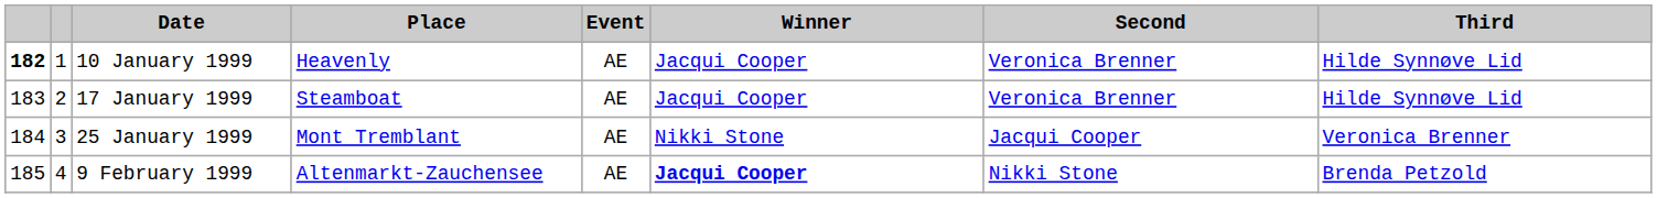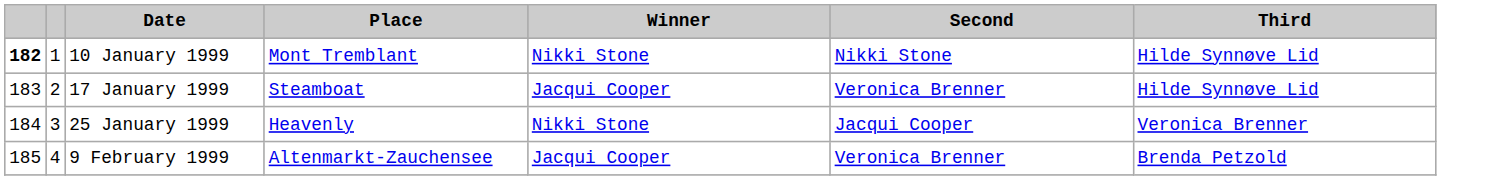 <table class="wikitable plainrowheaders" style="background:#fff; font-size:86%; line-height:16px; border:grey solid 1px; border-collapse:collapse;">
 <tr style="background:#ccc; text-align:center;">
 <th scope="col" style="background:#ccc; width=20 px;"></th>
 <th scope="col" style="background:#ccc; width=30 px;"></th>
 <th scope="col" style="background:#ccc; width:120px;">Date</th>
 <th scope="col" style="background:#ccc; width:160px;">Place</th>
-<th scope="col" style="background:#ccc; width:15px;">Event</th>
 <th scope="col" style="background:#ccc; width:185px;">Winner</th>
 <th scope="col" style="background:#ccc; width:185px;">Second</th>
 <th scope="col" style="background:#ccc; width:185px;">Third</th>
 </tr>
 <tr>
 <td align=center><strong>182</strong></td>
 <td align=center>1</td>
 <td>10 January 1999</td>
-<td> <a href='#'>Heavenly</a></td>
-<td align=center>AE</td>
-<td> <a href='#'>Jacqui Cooper</a></td>
-<td> <a href='#'>Veronica Brenner</a></td>
+<td> <a href='#'>Mont Tremblant</a></td>
+<td> <a href='#'>Nikki Stone</a></td>
+<td> <a href='#'>Nikki Stone</a></td>
 <td> <a href='#'>Hilde Synnøve Lid</a></td>
 </tr>
 <tr>
 <td align=center>183</td>
 <td align=center>2</td>
 <td>17 January 1999</td>
 <td> <a href='#'>Steamboat</a></td>
-<td align=center>AE</td>
 <td> <a href='#'>Jacqui Cooper</a></td>
 <td> <a href='#'>Veronica Brenner</a></td>
 <td> <a href='#'>Hilde Synnøve Lid</a></td>
 </tr>
 <tr>
 <td align=center>184</td>
 <td align=center>3</td>
 <td>25 January 1999</td>
-<td> <a href='#'>Mont Tremblant</a></td>
-<td align=center>AE</td>
+<td> <a href='#'>Heavenly</a></td>
 <td> <a href='#'>Nikki Stone</a></td>
 <td> <a href='#'>Jacqui Cooper</a></td>
 <td> <a href='#'>Veronica Brenner</a></td>
 </tr>
 <tr>
 <td align=center>185</td>
 <td align=center>4</td>
 <td>9 February 1999</td>
 <td> <a href='#'>Altenmarkt-Zauchensee</a></td>
-<td align=center>AE</td>
-<td><strong> <a href='#'>Jacqui Cooper</a></strong></td>
-<td> <a href='#'>Nikki Stone</a></td>
+<td> <a href='#'>Jacqui Cooper</a></td>
+<td> <a href='#'>Veronica Brenner</a></td>
 <td> <a href='#'>Brenda Petzold</a></td>
 </tr>
 </table>
